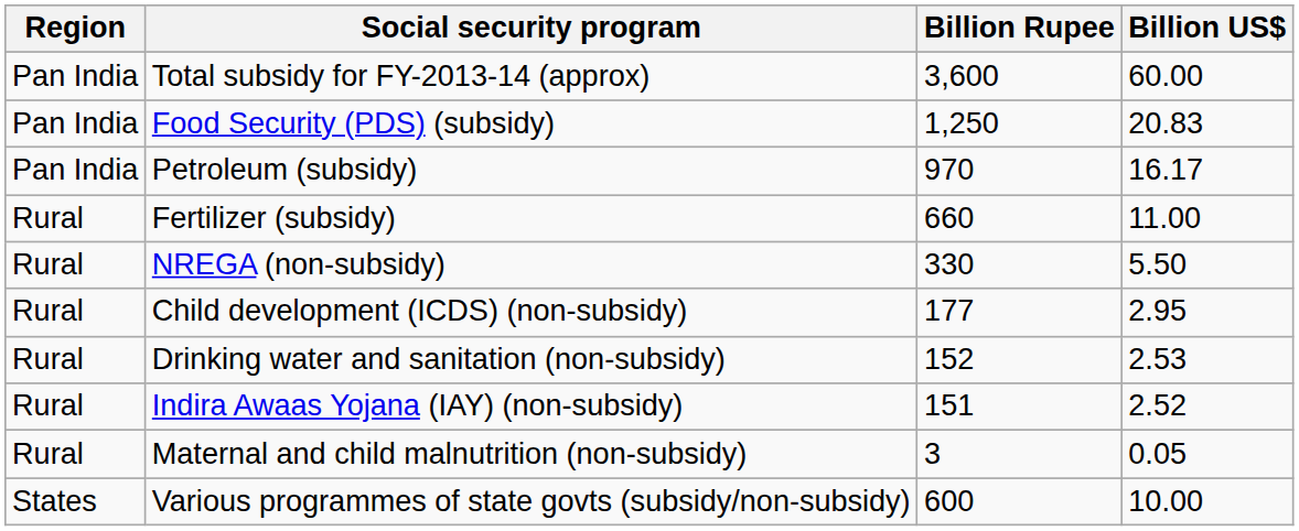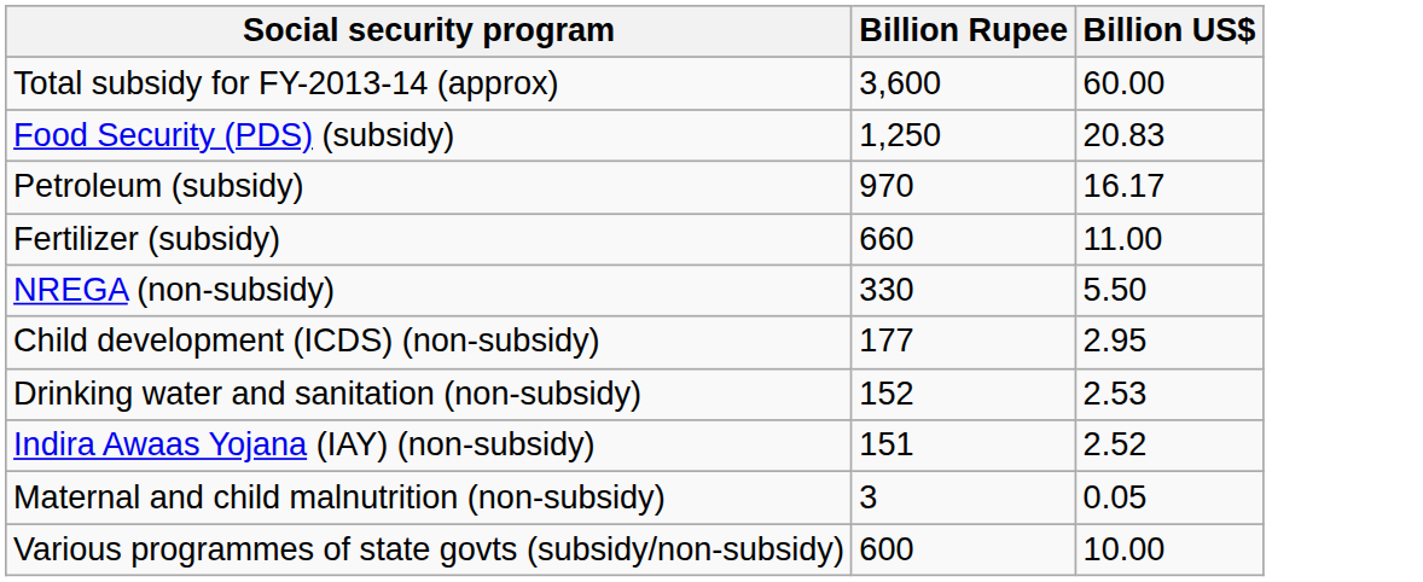 <table class="wikitable sortable">
 <tr>
-<th>Region</th>
 <th>Social security program</th>
 <th>Billion Rupee</th>
 <th>Billion US$</th>
 </tr>
 <tr>
-<td>Pan India</td>
 <td>Total subsidy for FY-2013-14 (approx)</td>
 <td>3,600</td>
 <td>60.00</td>
 </tr>
 <tr>
-<td>Pan India</td>
 <td><a href='#'>Food Security (PDS)</a> (subsidy)</td>
 <td>1,250</td>
 <td>20.83</td>
 </tr>
 <tr>
-<td>Pan India</td>
 <td>Petroleum (subsidy)</td>
 <td>970</td>
 <td>16.17</td>
 </tr>
 <tr>
-<td>Rural</td>
 <td>Fertilizer (subsidy)</td>
 <td>660</td>
 <td>11.00</td>
 </tr>
 <tr>
-<td>Rural</td>
 <td><a href='#'>NREGA</a> (non-subsidy)</td>
 <td>330</td>
 <td>5.50</td>
 </tr>
 <tr>
-<td>Rural</td>
 <td>Child development (ICDS) (non-subsidy)</td>
 <td>177</td>
 <td>2.95</td>
 </tr>
 <tr>
-<td>Rural</td>
 <td>Drinking water and sanitation (non-subsidy)</td>
 <td>152</td>
 <td>2.53</td>
 </tr>
 <tr>
-<td>Rural</td>
 <td><a href='#'>Indira Awaas Yojana</a> (IAY) (non-subsidy)</td>
 <td>151</td>
 <td>2.52</td>
 </tr>
 <tr>
-<td>Rural</td>
 <td>Maternal and child malnutrition (non-subsidy)</td>
 <td>3</td>
 <td>0.05</td>
 </tr>
 <tr>
-<td>States</td>
 <td>Various programmes of state govts (subsidy/non-subsidy)</td>
 <td>600</td>
 <td>10.00</td>
 </tr>
 </table>
